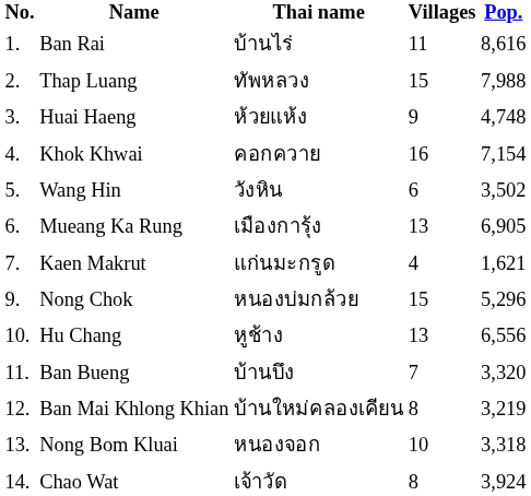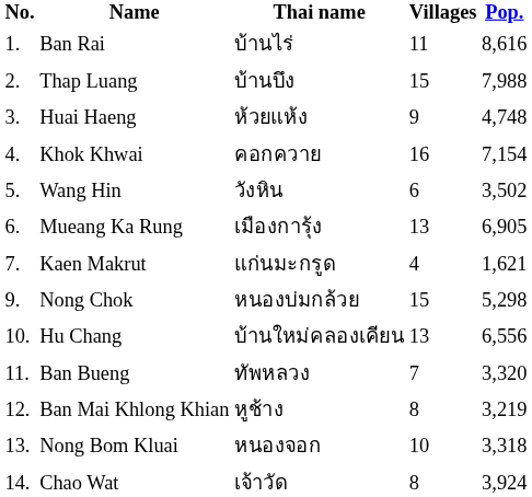 <table>
 <tr>
 <th>No.</th>
 <th>Name</th>
 <th>Thai name</th>
 <th>Villages</th>
 <th><a href='#'>Pop.</a></th>
 </tr>
 <tr>
 <td>1.</td>
 <td>Ban Rai</td>
 <td>บ้านไร่</td>
 <td>11</td>
 <td>8,616</td>
 <td></td>
 </tr>
 <tr>
 <td>2.</td>
 <td>Thap Luang</td>
-<td>ทัพหลวง</td>
+<td>บ้านบึง</td>
 <td>15</td>
 <td>7,988</td>
 <td></td>
 </tr>
 <tr>
 <td>3.</td>
 <td>Huai Haeng</td>
 <td>ห้วยแห้ง</td>
 <td>9</td>
 <td>4,748</td>
 <td></td>
 </tr>
 <tr>
 <td>4.</td>
 <td>Khok Khwai</td>
 <td>คอกควาย</td>
 <td>16</td>
 <td>7,154</td>
 <td></td>
 </tr>
 <tr>
 <td>5.</td>
 <td>Wang Hin</td>
 <td>วังหิน</td>
 <td>6</td>
 <td>3,502</td>
 <td></td>
 </tr>
 <tr>
 <td>6.</td>
 <td>Mueang Ka Rung</td>
 <td>เมืองการุ้ง</td>
 <td>13</td>
 <td>6,905</td>
 <td></td>
 </tr>
 <tr>
 <td>7.</td>
 <td>Kaen Makrut</td>
 <td>แก่นมะกรูด</td>
 <td>4</td>
 <td>1,621</td>
 <td></td>
 </tr>
 <tr>
 <td>9.</td>
 <td>Nong Chok</td>
 <td>หนองบ่มกล้วย</td>
 <td>15</td>
-<td>5,296</td>
+<td>5,298</td>
 <td></td>
 </tr>
 <tr>
 <td>10.</td>
 <td>Hu Chang</td>
-<td>หูช้าง</td>
+<td>บ้านใหม่คลองเคียน</td>
 <td>13</td>
 <td>6,556</td>
 <td></td>
 </tr>
 <tr>
 <td>11.</td>
 <td>Ban Bueng</td>
-<td>บ้านบึง</td>
+<td>ทัพหลวง</td>
 <td>7</td>
 <td>3,320</td>
 <td></td>
 </tr>
 <tr>
 <td>12.</td>
 <td>Ban Mai Khlong Khian</td>
-<td>บ้านใหม่คลองเคียน</td>
+<td>หูช้าง</td>
 <td>8</td>
 <td>3,219</td>
 <td></td>
 </tr>
 <tr>
 <td>13.</td>
 <td>Nong Bom Kluai</td>
 <td>หนองจอก</td>
 <td>10</td>
 <td>3,318</td>
 <td></td>
 </tr>
 <tr>
 <td>14.</td>
 <td>Chao Wat</td>
 <td>เจ้าวัด</td>
 <td>8</td>
 <td>3,924</td>
 <td></td>
 </tr>
 </table>
